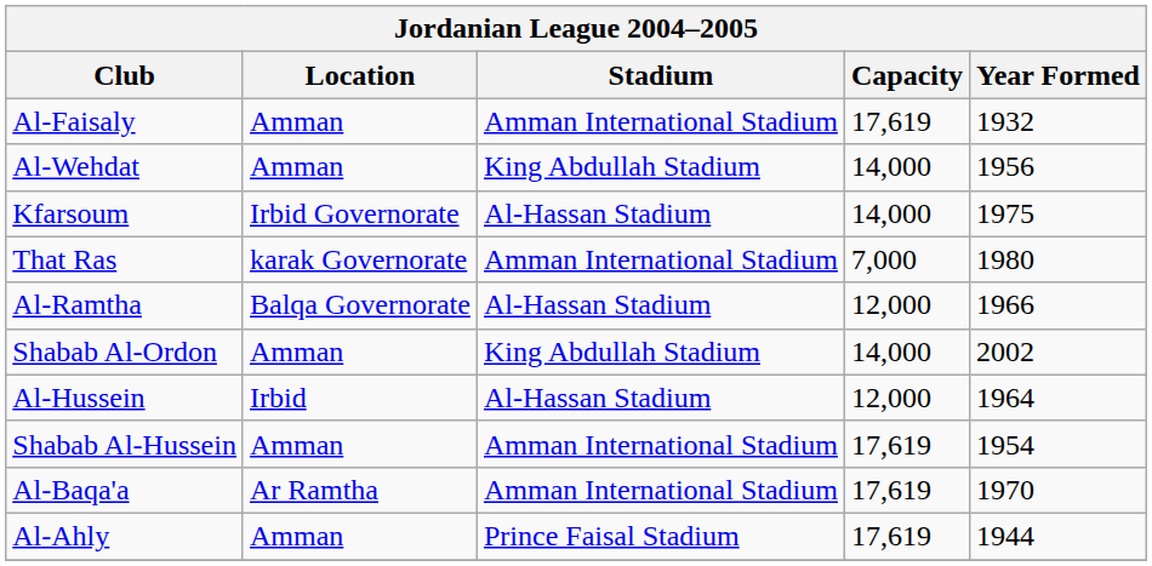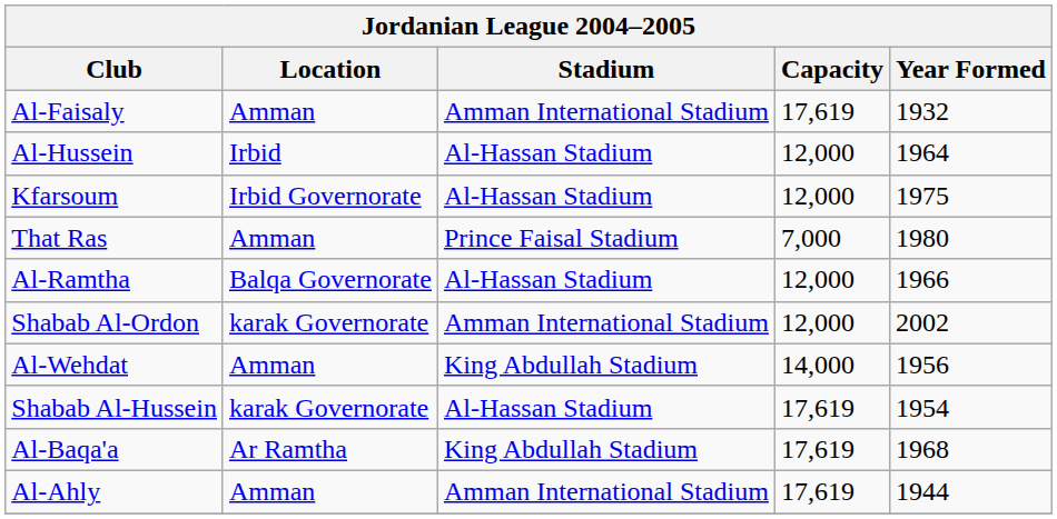 <table class="wikitable">
 <tr>
 <th colspan="5">Jordanian  League 2004–2005</th>
 </tr>
 <tr>
 <th>Club</th>
 <th>Location</th>
 <th>Stadium</th>
 <th>Capacity</th>
 <th>Year Formed</th>
 </tr>
 <tr style="vertical-align:top;">
 <td><a href='#'>Al-Faisaly</a></td>
 <td><a href='#'>Amman</a></td>
 <td><a href='#'>Amman International Stadium</a></td>
 <td>17,619</td>
 <td>1932</td>
 </tr>
 <tr style="vertical-align:top;">
-<td><a href='#'>Al-Wehdat</a></td>
-<td><a href='#'>Amman</a></td>
-<td><a href='#'>King Abdullah Stadium</a></td>
-<td>14,000</td>
-<td>1956</td>
+<td><a href='#'>Al-Hussein</a></td>
+<td><a href='#'>Irbid</a></td>
+<td><a href='#'>Al-Hassan Stadium</a></td>
+<td>12,000</td>
+<td>1964</td>
 </tr>
 <tr style="vertical-align:top;">
 <td><a href='#'>Kfarsoum</a></td>
 <td><a href='#'>Irbid Governorate</a></td>
 <td><a href='#'>Al-Hassan Stadium</a></td>
-<td>14,000</td>
+<td>12,000</td>
 <td>1975</td>
 </tr>
 <tr style="vertical-align:top;">
 <td><a href='#'>That Ras</a></td>
-<td><a href='#'>karak Governorate</a></td>
-<td><a href='#'>Amman International Stadium</a></td>
+<td><a href='#'>Amman</a></td>
+<td><a href='#'>Prince Faisal Stadium</a></td>
 <td>7,000</td>
 <td>1980</td>
 </tr>
 <tr style="vertical-align:top;">
 <td><a href='#'>Al-Ramtha</a></td>
 <td><a href='#'>Balqa Governorate</a></td>
 <td><a href='#'>Al-Hassan Stadium</a></td>
 <td>12,000</td>
 <td>1966</td>
 </tr>
 <tr style="vertical-align:top;">
 <td><a href='#'>Shabab Al-Ordon</a></td>
+<td><a href='#'>karak Governorate</a></td>
+<td><a href='#'>Amman International Stadium</a></td>
+<td>12,000</td>
+<td>2002</td>
+</tr>
+<tr style="vertical-align:top;">
+<td><a href='#'>Al-Wehdat</a></td>
 <td><a href='#'>Amman</a></td>
 <td><a href='#'>King Abdullah Stadium</a></td>
 <td>14,000</td>
-<td>2002</td>
-</tr>
-<tr style="vertical-align:top;">
-<td><a href='#'>Al-Hussein</a></td>
-<td><a href='#'>Irbid</a></td>
-<td><a href='#'>Al-Hassan Stadium</a></td>
-<td>12,000</td>
-<td>1964</td>
+<td>1956</td>
 </tr>
 <tr style="vertical-align:top;">
 <td><a href='#'>Shabab Al-Hussein</a></td>
-<td><a href='#'>Amman</a></td>
-<td><a href='#'>Amman International Stadium</a></td>
+<td><a href='#'>karak Governorate</a></td>
+<td><a href='#'>Al-Hassan Stadium</a></td>
 <td>17,619</td>
 <td>1954</td>
 </tr>
 <tr style="vertical-align:top;">
 <td><a href='#'>Al-Baqa'a</a></td>
 <td><a href='#'>Ar Ramtha</a></td>
-<td><a href='#'>Amman International Stadium</a></td>
+<td><a href='#'>King Abdullah Stadium</a></td>
 <td>17,619</td>
-<td>1970</td>
+<td>1968</td>
 </tr>
 <tr style="vertical-align:top;">
 <td><a href='#'>Al-Ahly</a></td>
 <td><a href='#'>Amman</a></td>
-<td><a href='#'>Prince Faisal Stadium</a></td>
+<td><a href='#'>Amman International Stadium</a></td>
 <td>17,619</td>
 <td>1944</td>
 </tr>
 <tr>
 </tr>
 </table>
